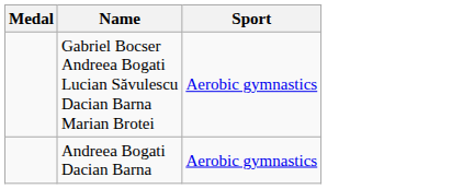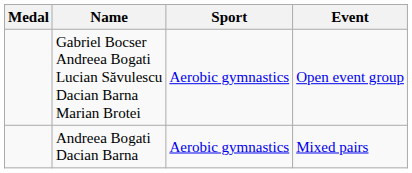 <table class="wikitable sortable" style="font-size: 95%;">
 <tr>
 <th>Medal</th>
 <th>Name</th>
 <th>Sport</th>
+<th>Event</th>
 </tr>
 <tr>
 <td></td>
 <td>Gabriel Bocser<br>Andreea Bogati<br>Lucian Săvulescu<br>Dacian Barna<br>Marian Brotei</td>
 <td><a href='#'>Aerobic gymnastics</a></td>
+<td><a href='#'>Open event group</a></td>
 </tr>
 <tr>
 <td></td>
 <td>Andreea Bogati<br>Dacian Barna</td>
 <td><a href='#'>Aerobic gymnastics</a></td>
+<td><a href='#'>Mixed pairs</a></td>
 </tr>
 </table>
